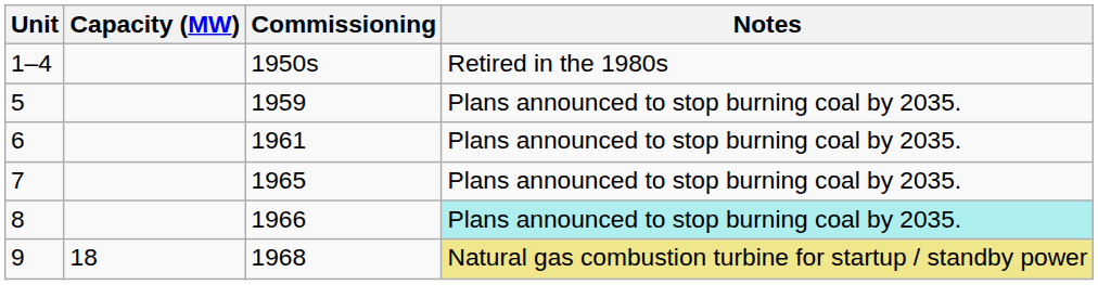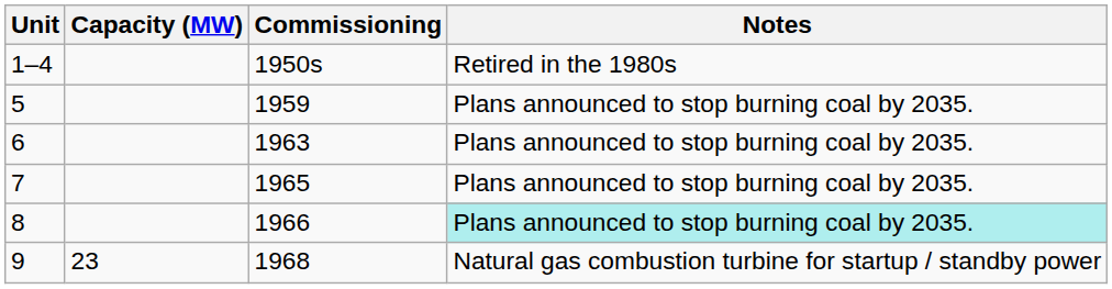 <table class="sortable wikitable">
 <tr>
 <th>Unit</th>
 <th>Capacity (<a href='#'>MW</a>)</th>
 <th>Commissioning</th>
 <th>Notes</th>
 </tr>
 <tr>
 <td>1–4</td>
 <td></td>
 <td>1950s</td>
 <td>Retired in the 1980s</td>
 </tr>
 <tr>
 <td>5</td>
 <td></td>
 <td>1959</td>
 <td>Plans announced to stop burning coal by 2035.</td>
 </tr>
 <tr>
 <td>6</td>
 <td></td>
-<td>1961</td>
+<td>1963</td>
 <td>Plans announced to stop burning coal by 2035.</td>
 </tr>
 <tr>
 <td>7</td>
 <td></td>
 <td>1965</td>
 <td>Plans announced to stop burning coal by 2035.</td>
 </tr>
 <tr>
 <td>8</td>
 <td></td>
 <td>1966</td>
 <td style="background: paleturquoise;">Plans announced to stop burning coal by 2035.</td>
 </tr>
 <tr>
 <td>9</td>
-<td>18</td>
+<td>23</td>
 <td>1968</td>
-<td style="background: khaki;">Natural gas combustion turbine for startup / standby power</td>
+<td>Natural gas combustion turbine for startup / standby power</td>
 </tr>
 </table>
